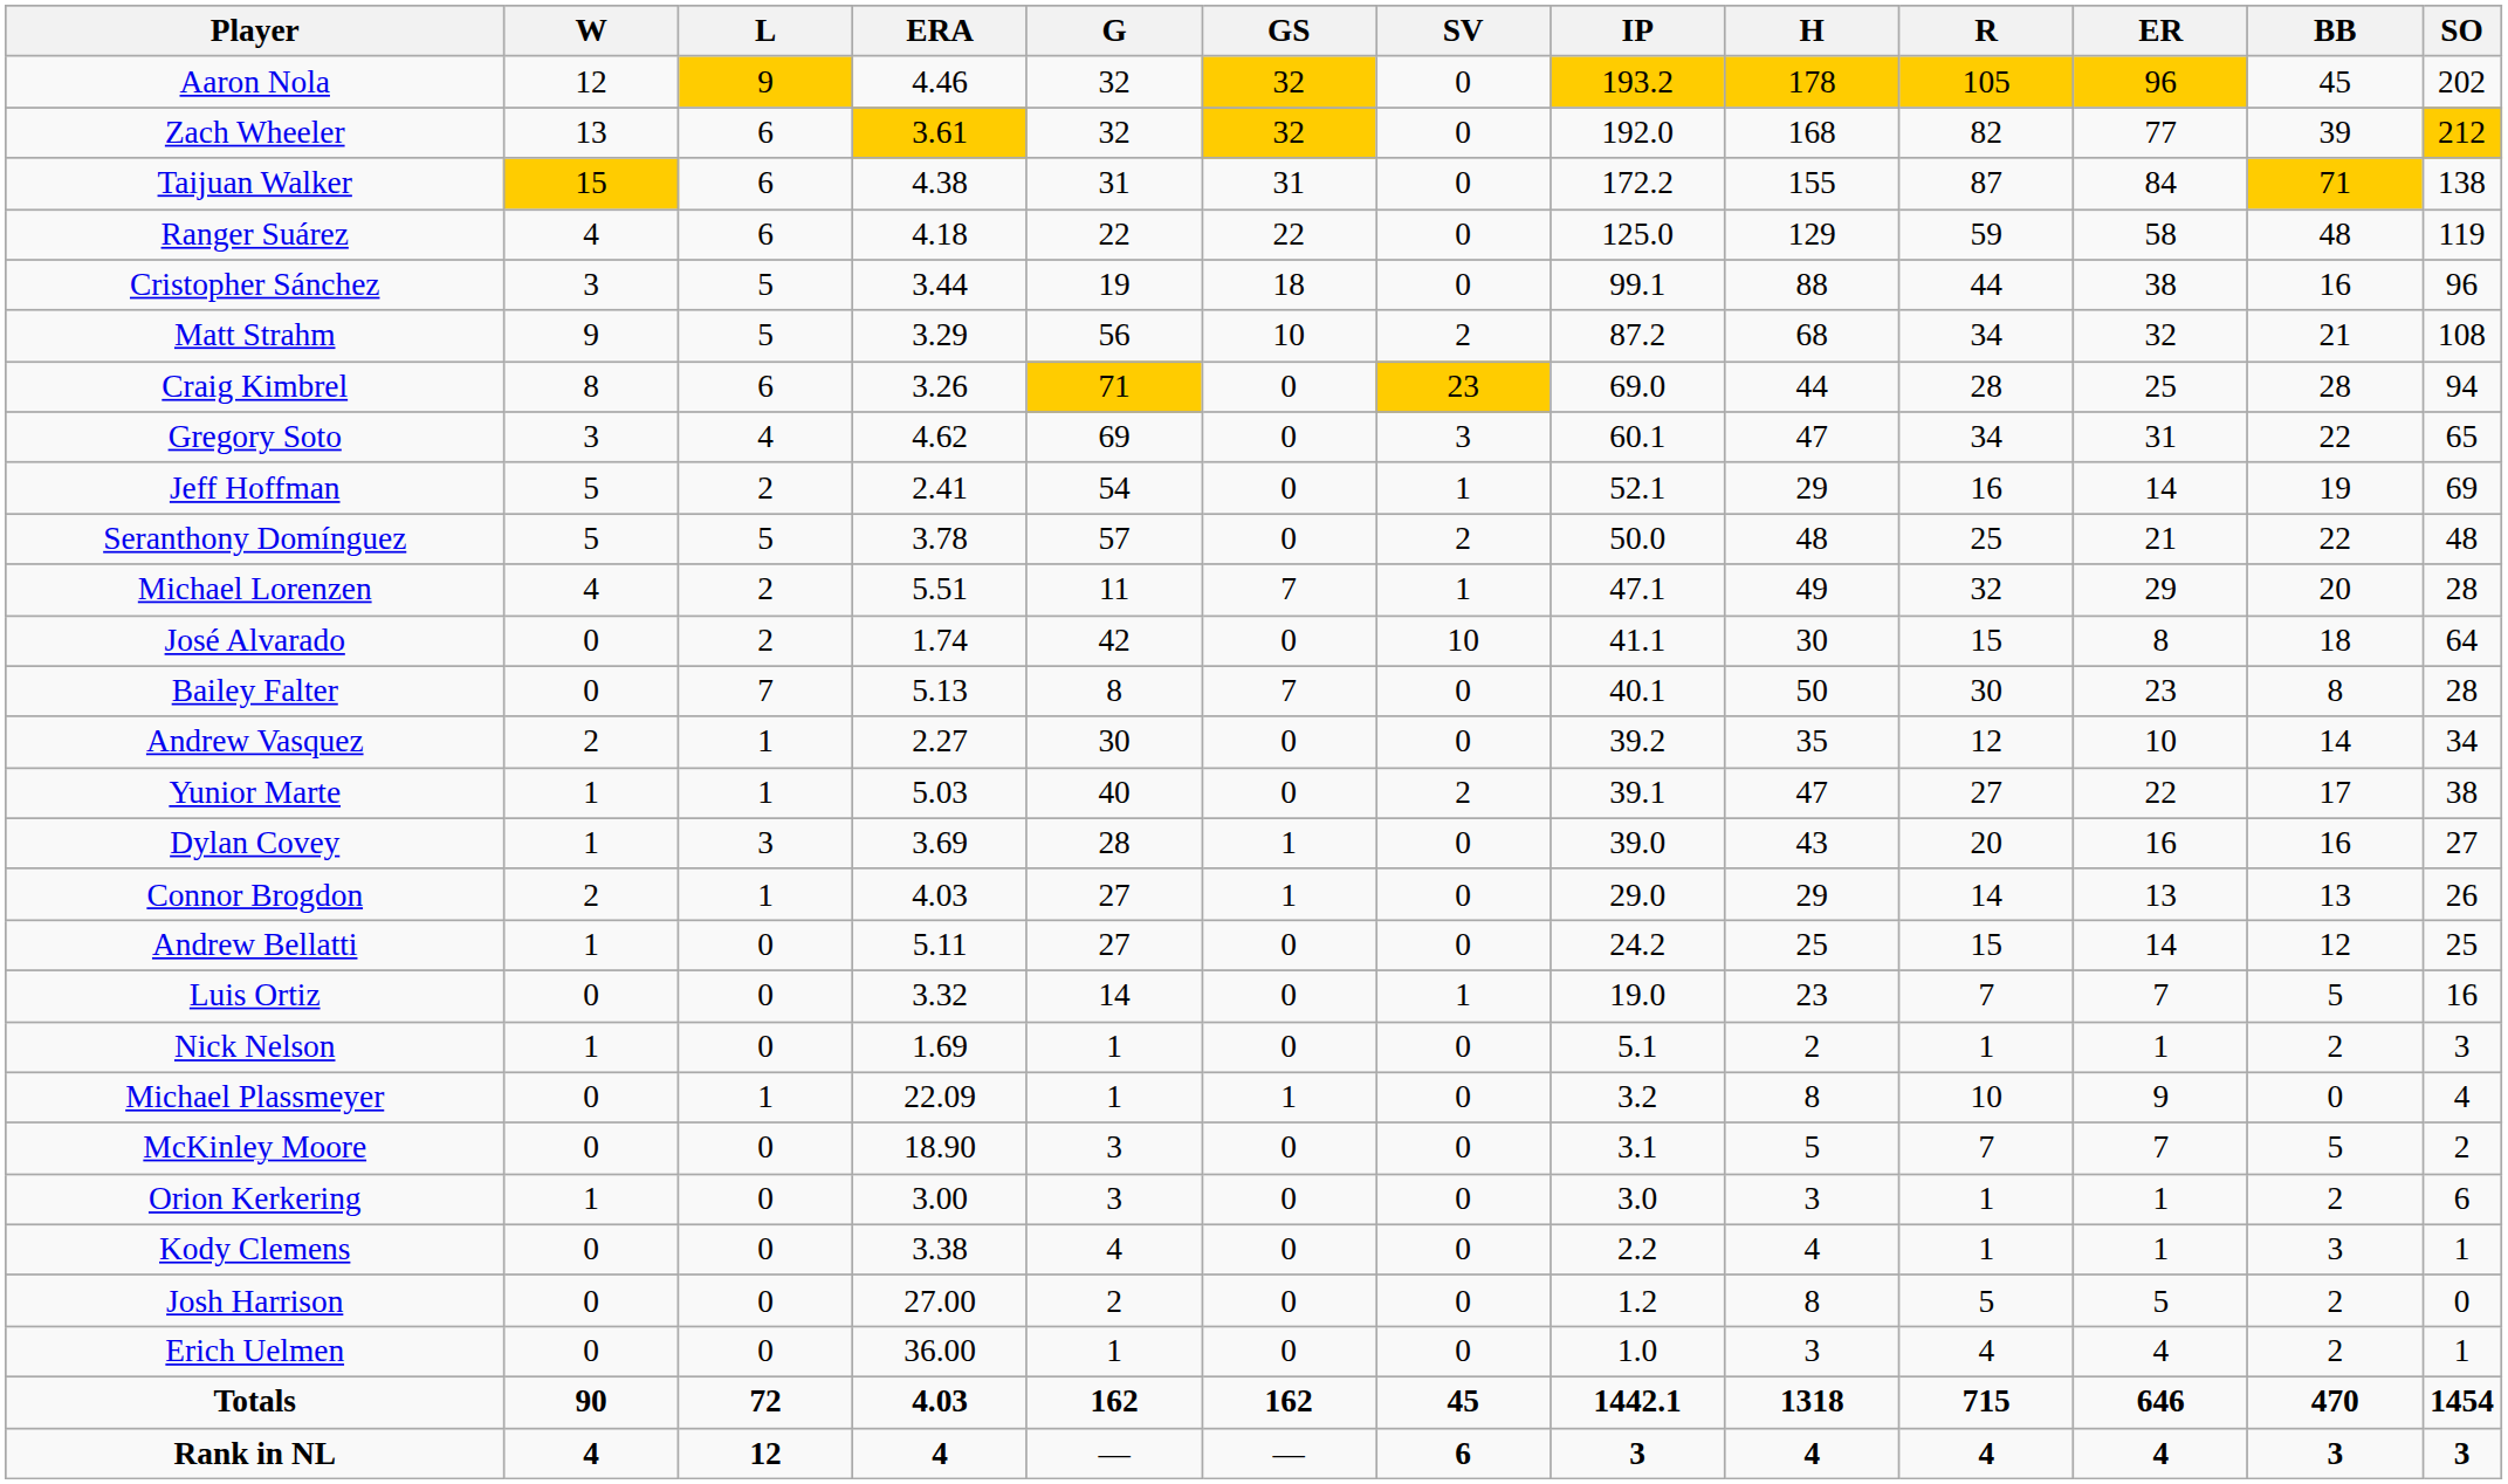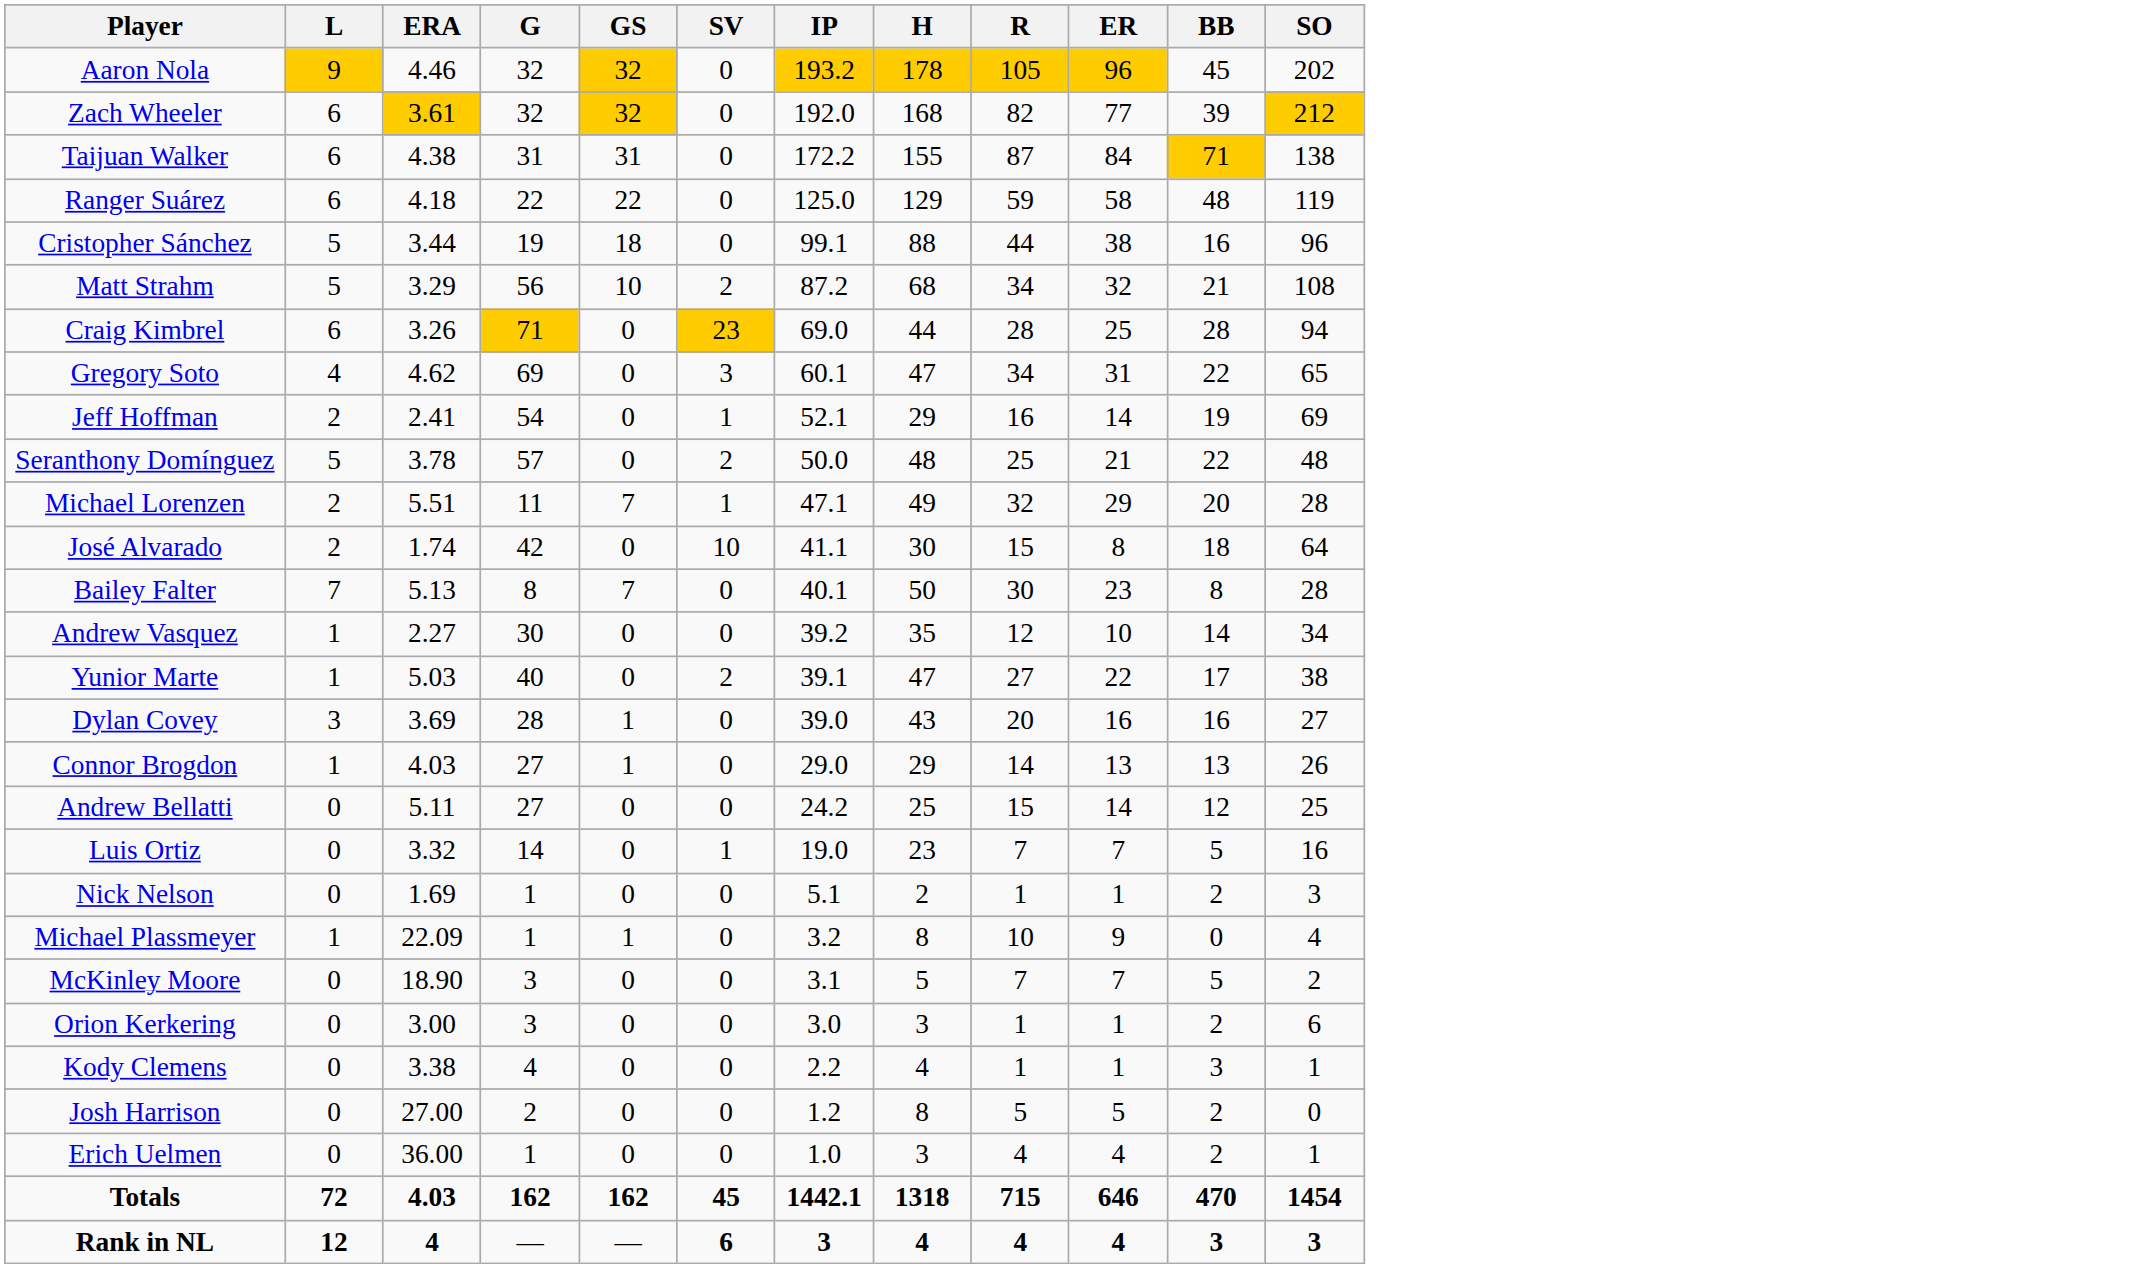 <table class=wikitable style="text-align:center">
 <tr>
 <th bgcolor=#DDDDFF; width="20%">Player</th>
-<th bgcolor=#DDDDFF; width="7%">W</th>
 <th bgcolor=#DDDDFF; width="7%">L</th>
 <th bgcolor=#DDDDFF; width="7%">ERA</th>
 <th bgcolor=#DDDDFF; width="7%">G</th>
 <th bgcolor=#DDDDFF; width="7%">GS</th>
 <th bgcolor=#DDDDFF; width="7%">SV</th>
 <th bgcolor=#DDDDFF; width="7%">IP</th>
 <th bgcolor=#DDDDFF; width="7%">H</th>
 <th bgcolor=#DDDDFF; width="7%">R</th>
 <th bgcolor=#DDDDFF; width="7%">ER</th>
 <th bgcolor=#DDDDFF; width="7%">BB</th>
 <th bgcolor=#DDDDFF; width="7%">SO</th>
 </tr>
 <tr>
 <td><a href='#'>Aaron Nola</a></td>
-<td>12</td>
 <td bgcolor=#ffcc00>9</td>
 <td>4.46</td>
 <td>32</td>
 <td bgcolor=#ffcc00>32</td>
 <td>0</td>
 <td bgcolor=#ffcc00>193.2</td>
 <td bgcolor=#ffcc00>178</td>
 <td bgcolor=#ffcc00>105</td>
 <td bgcolor=#ffcc00>96</td>
 <td>45</td>
 <td>202</td>
 </tr>
 <tr>
 <td><a href='#'>Zach Wheeler</a></td>
-<td>13</td>
 <td>6</td>
 <td bgcolor=#ffcc00>3.61</td>
 <td>32</td>
 <td bgcolor=#ffcc00>32</td>
 <td>0</td>
 <td>192.0</td>
 <td>168</td>
 <td>82</td>
 <td>77</td>
 <td>39</td>
 <td bgcolor=#ffcc00>212</td>
 </tr>
 <tr>
 <td><a href='#'>Taijuan Walker</a></td>
-<td bgcolor=#ffcc00>15</td>
 <td>6</td>
 <td>4.38</td>
 <td>31</td>
 <td>31</td>
 <td>0</td>
 <td>172.2</td>
 <td>155</td>
 <td>87</td>
 <td>84</td>
 <td bgcolor=#ffcc00>71</td>
 <td>138</td>
 </tr>
 <tr>
 <td><a href='#'>Ranger Suárez</a></td>
-<td>4</td>
 <td>6</td>
 <td>4.18</td>
 <td>22</td>
 <td>22</td>
 <td>0</td>
 <td>125.0</td>
 <td>129</td>
 <td>59</td>
 <td>58</td>
 <td>48</td>
 <td>119</td>
 </tr>
 <tr>
 <td><a href='#'>Cristopher Sánchez</a></td>
-<td>3</td>
 <td>5</td>
 <td>3.44</td>
 <td>19</td>
 <td>18</td>
 <td>0</td>
 <td>99.1</td>
 <td>88</td>
 <td>44</td>
 <td>38</td>
 <td>16</td>
 <td>96</td>
 </tr>
 <tr>
 <td><a href='#'>Matt Strahm</a></td>
-<td>9</td>
 <td>5</td>
 <td>3.29</td>
 <td>56</td>
 <td>10</td>
 <td>2</td>
 <td>87.2</td>
 <td>68</td>
 <td>34</td>
 <td>32</td>
 <td>21</td>
 <td>108</td>
 </tr>
 <tr>
 <td><a href='#'>Craig Kimbrel</a></td>
-<td>8</td>
 <td>6</td>
 <td>3.26</td>
 <td bgcolor=#ffcc00>71</td>
 <td>0</td>
 <td bgcolor=#ffcc00>23</td>
 <td>69.0</td>
 <td>44</td>
 <td>28</td>
 <td>25</td>
 <td>28</td>
 <td>94</td>
 </tr>
 <tr>
 <td><a href='#'>Gregory Soto</a></td>
-<td>3</td>
 <td>4</td>
 <td>4.62</td>
 <td>69</td>
 <td>0</td>
 <td>3</td>
 <td>60.1</td>
 <td>47</td>
 <td>34</td>
 <td>31</td>
 <td>22</td>
 <td>65</td>
 </tr>
 <tr>
 <td><a href='#'>Jeff Hoffman</a></td>
-<td>5</td>
 <td>2</td>
 <td>2.41</td>
 <td>54</td>
 <td>0</td>
 <td>1</td>
 <td>52.1</td>
 <td>29</td>
 <td>16</td>
 <td>14</td>
 <td>19</td>
 <td>69</td>
 </tr>
 <tr>
 <td><a href='#'>Seranthony Domínguez</a></td>
 <td>5</td>
-<td>5</td>
 <td>3.78</td>
 <td>57</td>
 <td>0</td>
 <td>2</td>
 <td>50.0</td>
 <td>48</td>
 <td>25</td>
 <td>21</td>
 <td>22</td>
 <td>48</td>
 </tr>
 <tr>
 <td><a href='#'>Michael Lorenzen</a></td>
-<td>4</td>
 <td>2</td>
 <td>5.51</td>
 <td>11</td>
 <td>7</td>
 <td>1</td>
 <td>47.1</td>
 <td>49</td>
 <td>32</td>
 <td>29</td>
 <td>20</td>
 <td>28</td>
 </tr>
 <tr>
 <td><a href='#'>José Alvarado</a></td>
-<td>0</td>
 <td>2</td>
 <td>1.74</td>
 <td>42</td>
 <td>0</td>
 <td>10</td>
 <td>41.1</td>
 <td>30</td>
 <td>15</td>
 <td>8</td>
 <td>18</td>
 <td>64</td>
 </tr>
 <tr>
 <td><a href='#'>Bailey Falter</a></td>
-<td>0</td>
 <td>7</td>
 <td>5.13</td>
 <td>8</td>
 <td>7</td>
 <td>0</td>
 <td>40.1</td>
 <td>50</td>
 <td>30</td>
 <td>23</td>
 <td>8</td>
 <td>28</td>
 </tr>
 <tr>
 <td><a href='#'>Andrew Vasquez</a></td>
-<td>2</td>
 <td>1</td>
 <td>2.27</td>
 <td>30</td>
 <td>0</td>
 <td>0</td>
 <td>39.2</td>
 <td>35</td>
 <td>12</td>
 <td>10</td>
 <td>14</td>
 <td>34</td>
 </tr>
 <tr>
 <td><a href='#'>Yunior Marte</a></td>
 <td>1</td>
-<td>1</td>
 <td>5.03</td>
 <td>40</td>
 <td>0</td>
 <td>2</td>
 <td>39.1</td>
 <td>47</td>
 <td>27</td>
 <td>22</td>
 <td>17</td>
 <td>38</td>
 </tr>
 <tr>
 <td><a href='#'>Dylan Covey</a></td>
-<td>1</td>
 <td>3</td>
 <td>3.69</td>
 <td>28</td>
 <td>1</td>
 <td>0</td>
 <td>39.0</td>
 <td>43</td>
 <td>20</td>
 <td>16</td>
 <td>16</td>
 <td>27</td>
 </tr>
 <tr>
 <td><a href='#'>Connor Brogdon</a></td>
-<td>2</td>
 <td>1</td>
 <td>4.03</td>
 <td>27</td>
 <td>1</td>
 <td>0</td>
 <td>29.0</td>
 <td>29</td>
 <td>14</td>
 <td>13</td>
 <td>13</td>
 <td>26</td>
 </tr>
 <tr>
 <td><a href='#'>Andrew Bellatti</a></td>
-<td>1</td>
 <td>0</td>
 <td>5.11</td>
 <td>27</td>
 <td>0</td>
 <td>0</td>
 <td>24.2</td>
 <td>25</td>
 <td>15</td>
 <td>14</td>
 <td>12</td>
 <td>25</td>
 </tr>
 <tr>
 <td><a href='#'>Luis Ortiz</a></td>
 <td>0</td>
-<td>0</td>
 <td>3.32</td>
 <td>14</td>
 <td>0</td>
 <td>1</td>
 <td>19.0</td>
 <td>23</td>
 <td>7</td>
 <td>7</td>
 <td>5</td>
 <td>16</td>
 </tr>
 <tr>
 <td><a href='#'>Nick Nelson</a></td>
-<td>1</td>
 <td>0</td>
 <td>1.69</td>
 <td>1</td>
 <td>0</td>
 <td>0</td>
 <td>5.1</td>
 <td>2</td>
 <td>1</td>
 <td>1</td>
 <td>2</td>
 <td>3</td>
 </tr>
 <tr>
 <td><a href='#'>Michael Plassmeyer</a></td>
-<td>0</td>
 <td>1</td>
 <td>22.09</td>
 <td>1</td>
 <td>1</td>
 <td>0</td>
 <td>3.2</td>
 <td>8</td>
 <td>10</td>
 <td>9</td>
 <td>0</td>
 <td>4</td>
 </tr>
 <tr>
 <td><a href='#'>McKinley Moore</a></td>
 <td>0</td>
-<td>0</td>
 <td>18.90</td>
 <td>3</td>
 <td>0</td>
 <td>0</td>
 <td>3.1</td>
 <td>5</td>
 <td>7</td>
 <td>7</td>
 <td>5</td>
 <td>2</td>
 </tr>
 <tr>
 <td><a href='#'>Orion Kerkering</a></td>
-<td>1</td>
 <td>0</td>
 <td>3.00</td>
 <td>3</td>
 <td>0</td>
 <td>0</td>
 <td>3.0</td>
 <td>3</td>
 <td>1</td>
 <td>1</td>
 <td>2</td>
 <td>6</td>
 </tr>
 <tr>
 <td><a href='#'>Kody Clemens</a></td>
 <td>0</td>
-<td>0</td>
 <td>3.38</td>
 <td>4</td>
 <td>0</td>
 <td>0</td>
 <td>2.2</td>
 <td>4</td>
 <td>1</td>
 <td>1</td>
 <td>3</td>
 <td>1</td>
 </tr>
 <tr>
 <td><a href='#'>Josh Harrison</a></td>
-<td>0</td>
 <td>0</td>
 <td>27.00</td>
 <td>2</td>
 <td>0</td>
 <td>0</td>
 <td>1.2</td>
 <td>8</td>
 <td>5</td>
 <td>5</td>
 <td>2</td>
 <td>0</td>
 </tr>
 <tr>
 <td><a href='#'>Erich Uelmen</a></td>
 <td>0</td>
-<td>0</td>
 <td>36.00</td>
 <td>1</td>
 <td>0</td>
 <td>0</td>
 <td>1.0</td>
 <td>3</td>
 <td>4</td>
 <td>4</td>
 <td>2</td>
 <td>1</td>
 </tr>
 <tr>
 <td><strong>Totals</strong></td>
-<td><strong>90</strong></td>
 <td><strong>72</strong></td>
 <td><strong>4.03</strong></td>
 <td><strong>162</strong></td>
 <td><strong>162</strong></td>
 <td><strong>45</strong></td>
 <td><strong>1442.1</strong></td>
 <td><strong>1318</strong></td>
 <td><strong>715</strong></td>
 <td><strong>646</strong></td>
 <td><strong>470</strong></td>
 <td><strong>1454</strong></td>
 </tr>
 <tr>
 <td><strong>Rank in NL</strong></td>
-<td><strong>4</strong></td>
 <td><strong>12</strong></td>
 <td><strong>4</strong></td>
 <td>—</td>
 <td>—</td>
 <td><strong>6</strong></td>
 <td><strong>3</strong></td>
 <td><strong>4</strong></td>
 <td><strong>4</strong></td>
 <td><strong>4</strong></td>
 <td><strong>3</strong></td>
 <td><strong>3</strong></td>
 </tr>
 </table>
